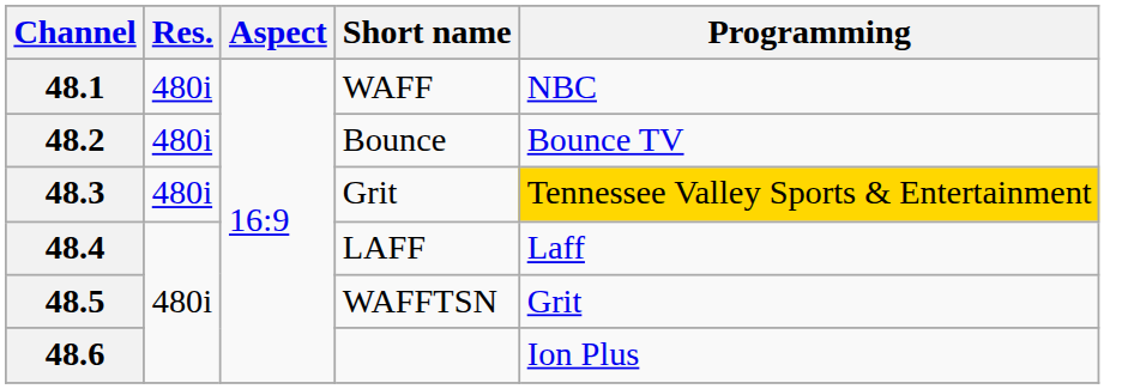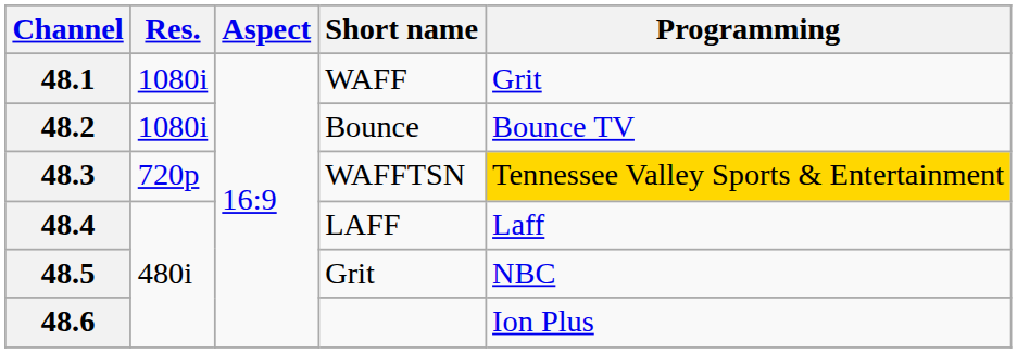 <table class="wikitable">
 <tr>
 <th scope = "col"><a href='#'>Channel</a></th>
 <th scope = "col"><a href='#'>Res.</a></th>
 <th scope = "col"><a href='#'>Aspect</a></th>
 <th scope = "col">Short name</th>
 <th scope = "col">Programming</th>
 </tr>
 <tr>
 <th scope = "row">48.1</th>
-<td><a href='#'>480i</a></td>
+<td><a href='#'>1080i</a></td>
 <td rowspan=6><a href='#'>16:9</a></td>
 <td>WAFF</td>
-<td><a href='#'>NBC</a></td>
+<td><a href='#'>Grit</a></td>
 </tr>
 <tr>
 <th scope = "row">48.2</th>
-<td><a href='#'>480i</a></td>
+<td><a href='#'>1080i</a></td>
 <td>Bounce</td>
 <td><a href='#'>Bounce TV</a></td>
 </tr>
 <tr>
 <th scope = "row">48.3</th>
-<td><a href='#'>480i</a></td>
-<td>Grit</td>
+<td><a href='#'>720p</a></td>
+<td>WAFFTSN</td>
 <td style="background: gold;">Tennessee Valley Sports & Entertainment</td>
 </tr>
 <tr>
 <th scope = "row">48.4</th>
 <td rowspan=3>480i</td>
 <td>LAFF</td>
 <td><a href='#'>Laff</a></td>
 </tr>
 <tr>
 <th scope = "row">48.5</th>
-<td>WAFFTSN</td>
-<td><a href='#'>Grit</a></td>
+<td>Grit</td>
+<td><a href='#'>NBC</a></td>
 </tr>
 <tr>
 <th scope = "row">48.6</th>
 <td></td>
 <td><a href='#'>Ion Plus</a></td>
 </tr>
 </table>
